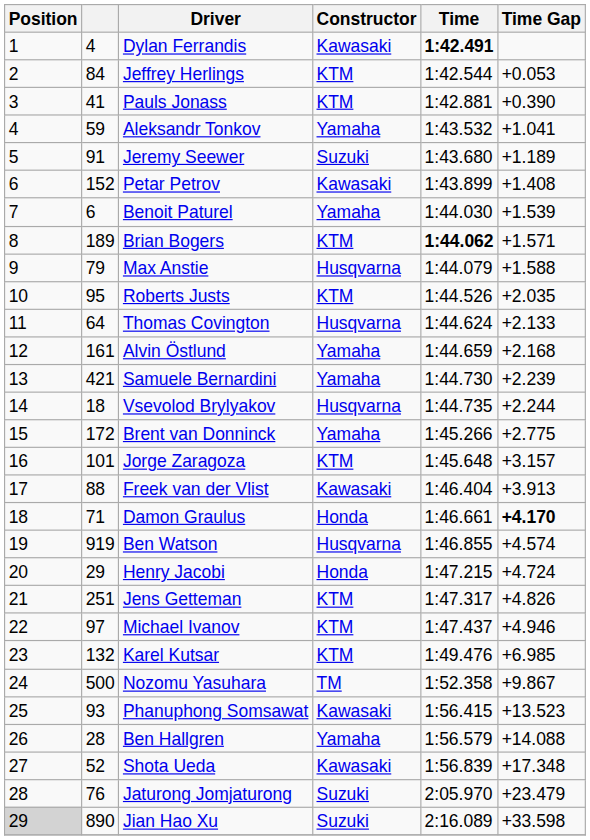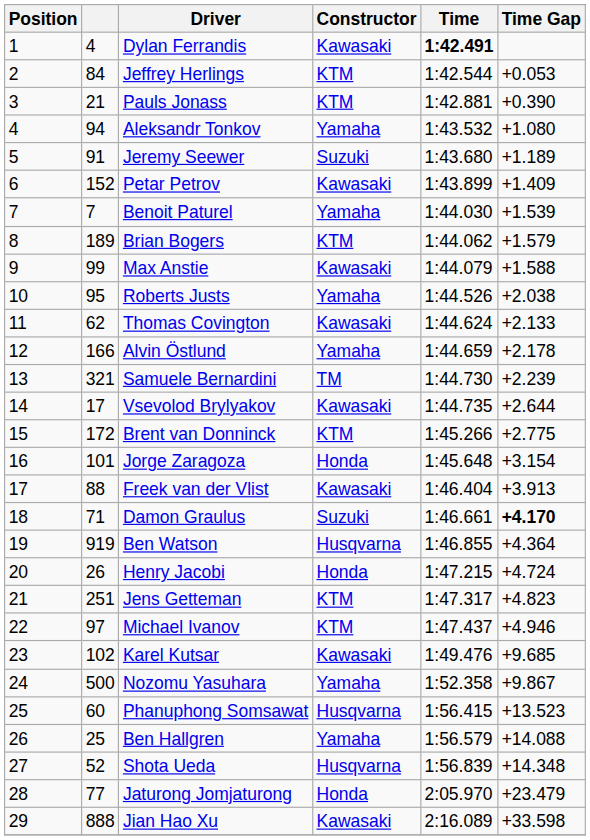 <table class="wikitable" style="font-size:95%;">
 <tr>
 <th>Position</th>
 <th></th>
 <th>Driver</th>
 <th>Constructor</th>
 <th>Time</th>
 <th>Time Gap</th>
 </tr>
 <tr>
 <td>1</td>
 <td>4</td>
 <td> <a href='#'>Dylan Ferrandis</a></td>
 <td><a href='#'>Kawasaki</a></td>
 <td><strong>1:42.491</strong></td>
 <td></td>
 </tr>
 <tr>
 <td>2</td>
 <td>84</td>
 <td> <a href='#'>Jeffrey Herlings</a></td>
 <td><a href='#'>KTM</a></td>
 <td>1:42.544</td>
 <td>+0.053</td>
 </tr>
 <tr>
 <td>3</td>
-<td>41</td>
+<td>21</td>
 <td> <a href='#'>Pauls Jonass</a></td>
 <td><a href='#'>KTM</a></td>
 <td>1:42.881</td>
 <td>+0.390</td>
 </tr>
 <tr>
 <td>4</td>
-<td>59</td>
+<td>94</td>
 <td> <a href='#'>Aleksandr Tonkov</a></td>
 <td><a href='#'>Yamaha</a></td>
 <td>1:43.532</td>
-<td>+1.041</td>
+<td>+1.080</td>
 </tr>
 <tr>
 <td>5</td>
 <td>91</td>
 <td> <a href='#'>Jeremy Seewer</a></td>
 <td><a href='#'>Suzuki</a></td>
 <td>1:43.680</td>
 <td>+1.189</td>
 </tr>
 <tr>
 <td>6</td>
 <td>152</td>
 <td> <a href='#'>Petar Petrov</a></td>
 <td><a href='#'>Kawasaki</a></td>
 <td>1:43.899</td>
-<td>+1.408</td>
+<td>+1.409</td>
 </tr>
 <tr>
 <td>7</td>
-<td>6</td>
+<td>7</td>
 <td> <a href='#'>Benoit Paturel</a></td>
 <td><a href='#'>Yamaha</a></td>
 <td>1:44.030</td>
 <td>+1.539</td>
 </tr>
 <tr>
 <td>8</td>
 <td>189</td>
 <td> <a href='#'>Brian Bogers</a></td>
 <td><a href='#'>KTM</a></td>
-<td><strong>1:44.062</strong></td>
-<td>+1.571</td>
+<td>1:44.062</td>
+<td>+1.579</td>
 </tr>
 <tr>
 <td>9</td>
-<td>79</td>
+<td>99</td>
 <td> <a href='#'>Max Anstie</a></td>
-<td><a href='#'>Husqvarna</a></td>
+<td><a href='#'>Kawasaki</a></td>
 <td>1:44.079</td>
 <td>+1.588</td>
 </tr>
 <tr>
 <td>10</td>
 <td>95</td>
 <td> <a href='#'>Roberts Justs</a></td>
-<td><a href='#'>KTM</a></td>
+<td><a href='#'>Yamaha</a></td>
 <td>1:44.526</td>
-<td>+2.035</td>
+<td>+2.038</td>
 </tr>
 <tr>
 <td>11</td>
-<td>64</td>
+<td>62</td>
 <td> <a href='#'>Thomas Covington</a></td>
-<td><a href='#'>Husqvarna</a></td>
+<td><a href='#'>Kawasaki</a></td>
 <td>1:44.624</td>
 <td>+2.133</td>
 </tr>
 <tr>
 <td>12</td>
-<td>161</td>
+<td>166</td>
 <td> <a href='#'>Alvin Östlund</a></td>
 <td><a href='#'>Yamaha</a></td>
 <td>1:44.659</td>
-<td>+2.168</td>
+<td>+2.178</td>
 </tr>
 <tr>
 <td>13</td>
-<td>421</td>
+<td>321</td>
 <td> <a href='#'>Samuele Bernardini</a></td>
-<td><a href='#'>Yamaha</a></td>
+<td><a href='#'>TM</a></td>
 <td>1:44.730</td>
 <td>+2.239</td>
 </tr>
 <tr>
 <td>14</td>
-<td>18</td>
+<td>17</td>
 <td> <a href='#'>Vsevolod Brylyakov</a></td>
-<td><a href='#'>Husqvarna</a></td>
+<td><a href='#'>Kawasaki</a></td>
 <td>1:44.735</td>
-<td>+2.244</td>
+<td>+2.644</td>
 </tr>
 <tr>
 <td>15</td>
 <td>172</td>
 <td> <a href='#'>Brent van Donninck</a></td>
-<td><a href='#'>Yamaha</a></td>
+<td><a href='#'>KTM</a></td>
 <td>1:45.266</td>
 <td>+2.775</td>
 </tr>
 <tr>
 <td>16</td>
 <td>101</td>
 <td> <a href='#'>Jorge Zaragoza</a></td>
-<td><a href='#'>KTM</a></td>
+<td><a href='#'>Honda</a></td>
 <td>1:45.648</td>
-<td>+3.157</td>
+<td>+3.154</td>
 </tr>
 <tr>
 <td>17</td>
 <td>88</td>
 <td> <a href='#'>Freek van der Vlist</a></td>
 <td><a href='#'>Kawasaki</a></td>
 <td>1:46.404</td>
 <td>+3.913</td>
 </tr>
 <tr>
 <td>18</td>
 <td>71</td>
 <td> <a href='#'>Damon Graulus</a></td>
-<td><a href='#'>Honda</a></td>
+<td><a href='#'>Suzuki</a></td>
 <td>1:46.661</td>
 <td><strong>+4.170</strong></td>
 </tr>
 <tr>
 <td>19</td>
 <td>919</td>
 <td> <a href='#'>Ben Watson</a></td>
 <td><a href='#'>Husqvarna</a></td>
 <td>1:46.855</td>
-<td>+4.574</td>
+<td>+4.364</td>
 </tr>
 <tr>
 <td>20</td>
-<td>29</td>
+<td>26</td>
 <td> <a href='#'>Henry Jacobi</a></td>
 <td><a href='#'>Honda</a></td>
 <td>1:47.215</td>
 <td>+4.724</td>
 </tr>
 <tr>
 <td>21</td>
 <td>251</td>
 <td> <a href='#'>Jens Getteman</a></td>
 <td><a href='#'>KTM</a></td>
 <td>1:47.317</td>
-<td>+4.826</td>
+<td>+4.823</td>
 </tr>
 <tr>
 <td>22</td>
 <td>97</td>
 <td> <a href='#'>Michael Ivanov</a></td>
 <td><a href='#'>KTM</a></td>
 <td>1:47.437</td>
 <td>+4.946</td>
 </tr>
 <tr>
 <td>23</td>
-<td>132</td>
+<td>102</td>
 <td> <a href='#'>Karel Kutsar</a></td>
-<td><a href='#'>KTM</a></td>
+<td><a href='#'>Kawasaki</a></td>
 <td>1:49.476</td>
-<td>+6.985</td>
+<td>+9.685</td>
 </tr>
 <tr>
 <td>24</td>
 <td>500</td>
 <td> <a href='#'>Nozomu Yasuhara</a></td>
-<td><a href='#'>TM</a></td>
+<td><a href='#'>Yamaha</a></td>
 <td>1:52.358</td>
 <td>+9.867</td>
 </tr>
 <tr>
 <td>25</td>
-<td>93</td>
+<td>60</td>
 <td> <a href='#'>Phanuphong Somsawat</a></td>
-<td><a href='#'>Kawasaki</a></td>
+<td><a href='#'>Husqvarna</a></td>
 <td>1:56.415</td>
 <td>+13.523</td>
 </tr>
 <tr>
 <td>26</td>
-<td>28</td>
+<td>25</td>
 <td> <a href='#'>Ben Hallgren</a></td>
 <td><a href='#'>Yamaha</a></td>
 <td>1:56.579</td>
 <td>+14.088</td>
 </tr>
 <tr>
 <td>27</td>
 <td>52</td>
 <td> <a href='#'>Shota Ueda</a></td>
-<td><a href='#'>Kawasaki</a></td>
+<td><a href='#'>Husqvarna</a></td>
 <td>1:56.839</td>
-<td>+17.348</td>
+<td>+14.348</td>
 </tr>
 <tr>
 <td>28</td>
-<td>76</td>
+<td>77</td>
 <td> <a href='#'>Jaturong Jomjaturong</a></td>
-<td><a href='#'>Suzuki</a></td>
+<td><a href='#'>Honda</a></td>
 <td>2:05.970</td>
 <td>+23.479</td>
 </tr>
 <tr>
-<td style="background: lightgrey;">29</td>
-<td>890</td>
+<td>29</td>
+<td>888</td>
 <td> <a href='#'>Jian Hao Xu</a></td>
-<td><a href='#'>Suzuki</a></td>
+<td><a href='#'>Kawasaki</a></td>
 <td>2:16.089</td>
 <td>+33.598</td>
 </tr>
 <tr>
 </tr>
 </table>
